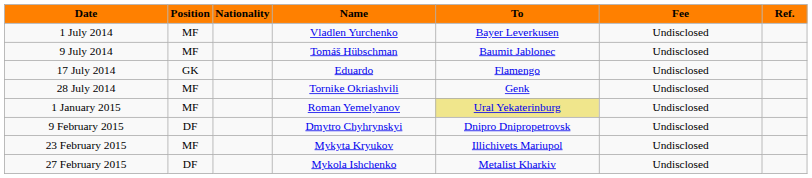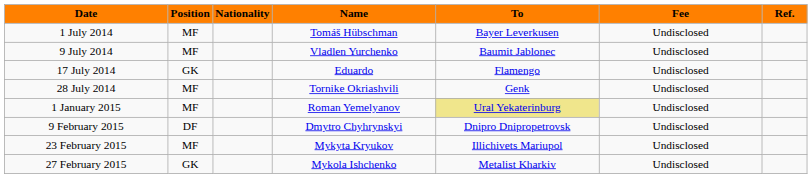 <table class="wikitable" style="text-align:center; font-size:90%; ">
 <tr>
 <th style="background:#FF8000; color:black; width:200px;">Date</th>
 <th style="background:#FF8000; color:black; width:50px;">Position</th>
 <th style="background:#FF8000; color:black; width:50px;">Nationality</th>
 <th style="background:#FF8000; color:black; width:200px;">Name</th>
 <th style="background:#FF8000; color:black; width:200px;">To</th>
 <th style="background:#FF8000; color:black; width:200px;">Fee</th>
 <th style="background:#FF8000; color:black; width:50px;">Ref.</th>
 </tr>
 <tr>
 <td>1 July 2014</td>
 <td>MF</td>
 <td></td>
-<td><a href='#'>Vladlen Yurchenko</a></td>
+<td><a href='#'>Tomáš Hübschman</a></td>
 <td><a href='#'>Bayer Leverkusen</a></td>
 <td>Undisclosed</td>
 <td></td>
 </tr>
 <tr>
 <td>9 July 2014</td>
 <td>MF</td>
 <td></td>
-<td><a href='#'>Tomáš Hübschman</a></td>
+<td><a href='#'>Vladlen Yurchenko</a></td>
 <td><a href='#'>Baumit Jablonec</a></td>
 <td>Undisclosed</td>
 <td></td>
 </tr>
 <tr>
 <td>17 July 2014</td>
 <td>GK</td>
 <td></td>
 <td><a href='#'>Eduardo</a></td>
 <td><a href='#'>Flamengo</a></td>
 <td>Undisclosed</td>
 <td></td>
 </tr>
 <tr>
 <td>28 July 2014</td>
 <td>MF</td>
 <td></td>
 <td><a href='#'>Tornike Okriashvili</a></td>
 <td><a href='#'>Genk</a></td>
 <td>Undisclosed</td>
 <td></td>
 </tr>
 <tr>
 <td>1 January 2015</td>
 <td>MF</td>
 <td></td>
 <td><a href='#'>Roman Yemelyanov</a></td>
 <td style="background: khaki;"><a href='#'>Ural Yekaterinburg</a></td>
 <td>Undisclosed</td>
 <td></td>
 </tr>
 <tr>
 <td>9 February 2015</td>
 <td>DF</td>
 <td></td>
 <td><a href='#'>Dmytro Chyhrynskyi</a></td>
 <td><a href='#'>Dnipro Dnipropetrovsk</a></td>
 <td>Undisclosed</td>
 <td></td>
 </tr>
 <tr>
 <td>23 February 2015</td>
 <td>MF</td>
 <td></td>
 <td><a href='#'>Mykyta Kryukov</a></td>
 <td><a href='#'>Illichivets Mariupol</a></td>
 <td>Undisclosed</td>
 <td></td>
 </tr>
 <tr>
 <td>27 February 2015</td>
-<td>DF</td>
+<td>GK</td>
 <td></td>
 <td><a href='#'>Mykola Ishchenko</a></td>
 <td><a href='#'>Metalist Kharkiv</a></td>
 <td>Undisclosed</td>
 <td></td>
 </tr>
 </table>
